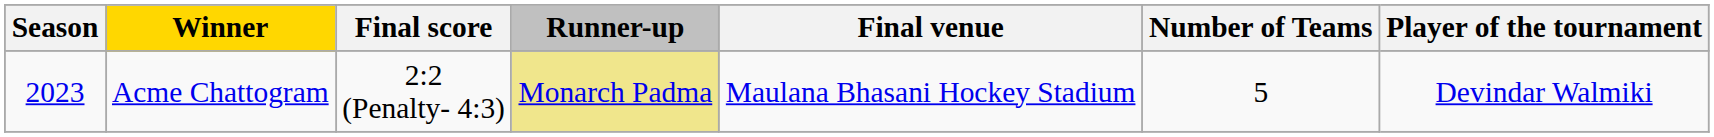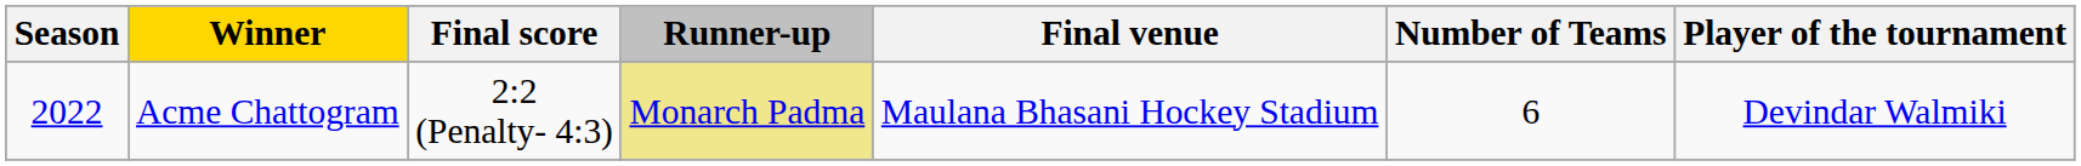 <table class="wikitable sortable" style="text-align: center;">
 <tr>
 <th>Season</th>
 <th style="background:gold">Winner</th>
 <th>Final score</th>
 <th style="background:silver">Runner-up</th>
 <th>Final venue</th>
 <th>Number of Teams</th>
 <th>Player of the tournament</th>
 </tr>
 <tr>
-<td><a href='#'>2023</a></td>
+<td><a href='#'>2022</a></td>
 <td><a href='#'>Acme Chattogram</a></td>
 <td>2:2<br>(Penalty- 4:3)</td>
 <td style="background: khaki;"><a href='#'>Monarch Padma</a></td>
 <td><a href='#'>Maulana Bhasani Hockey Stadium</a></td>
-<td>5</td>
+<td>6</td>
 <td> <a href='#'>Devindar Walmiki</a></td>
 </tr>
 </table>
